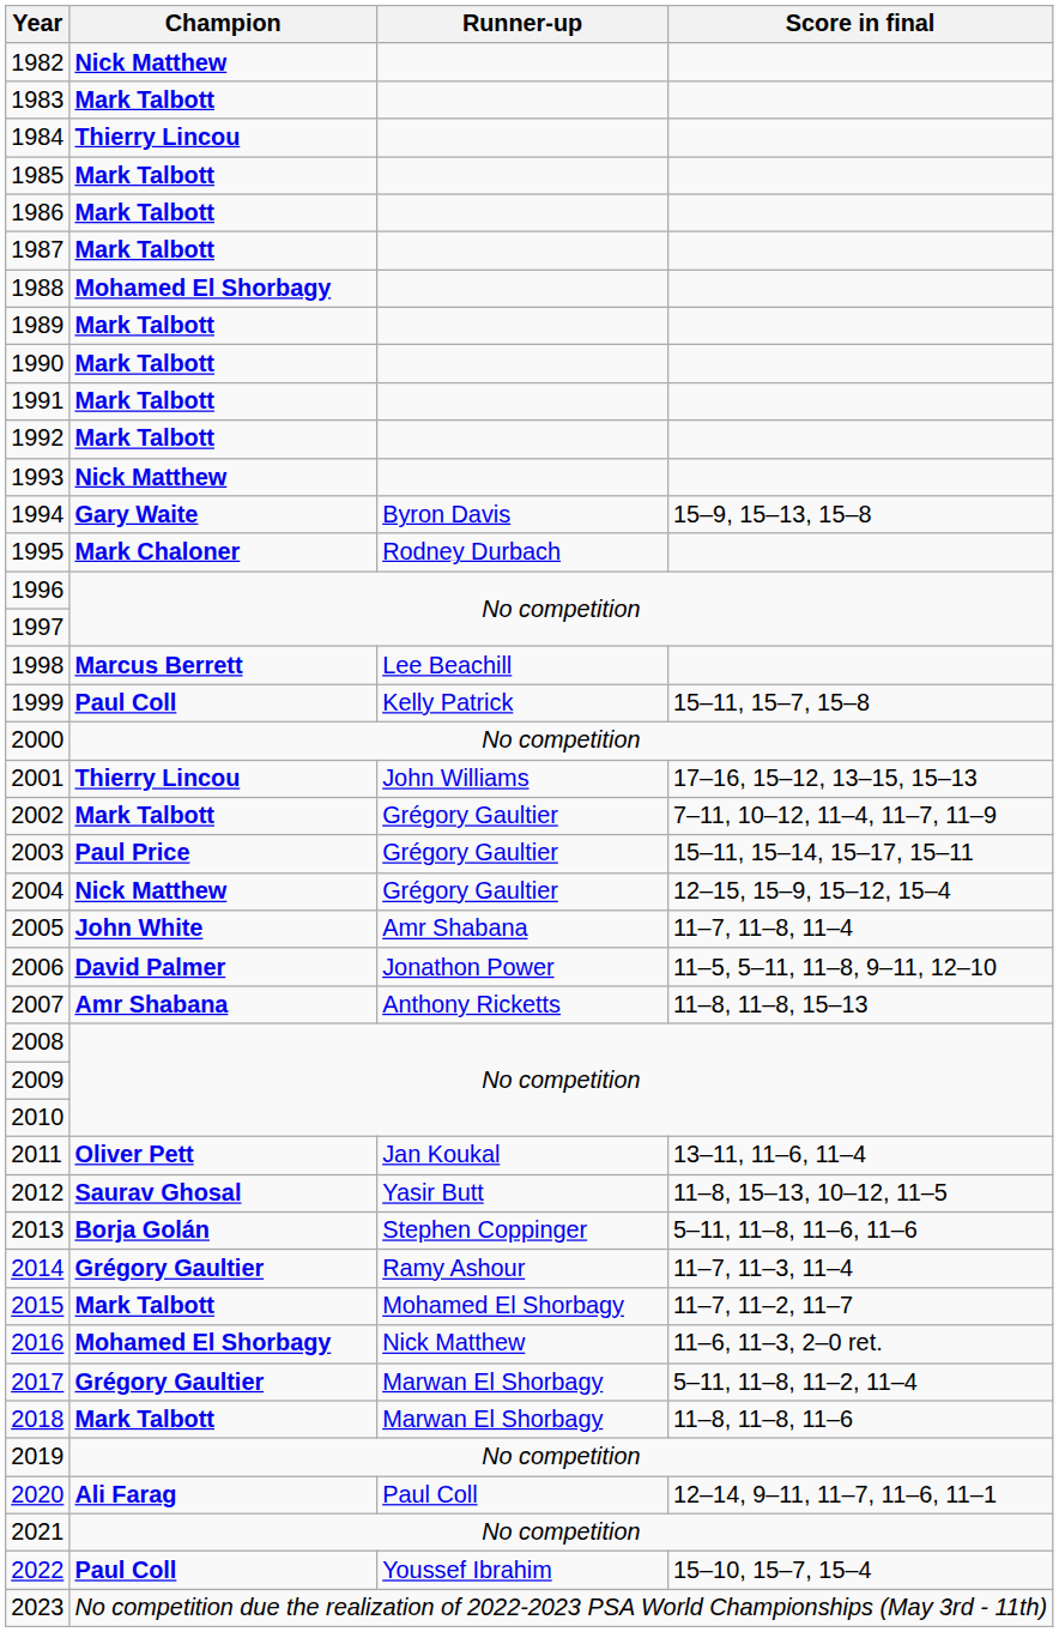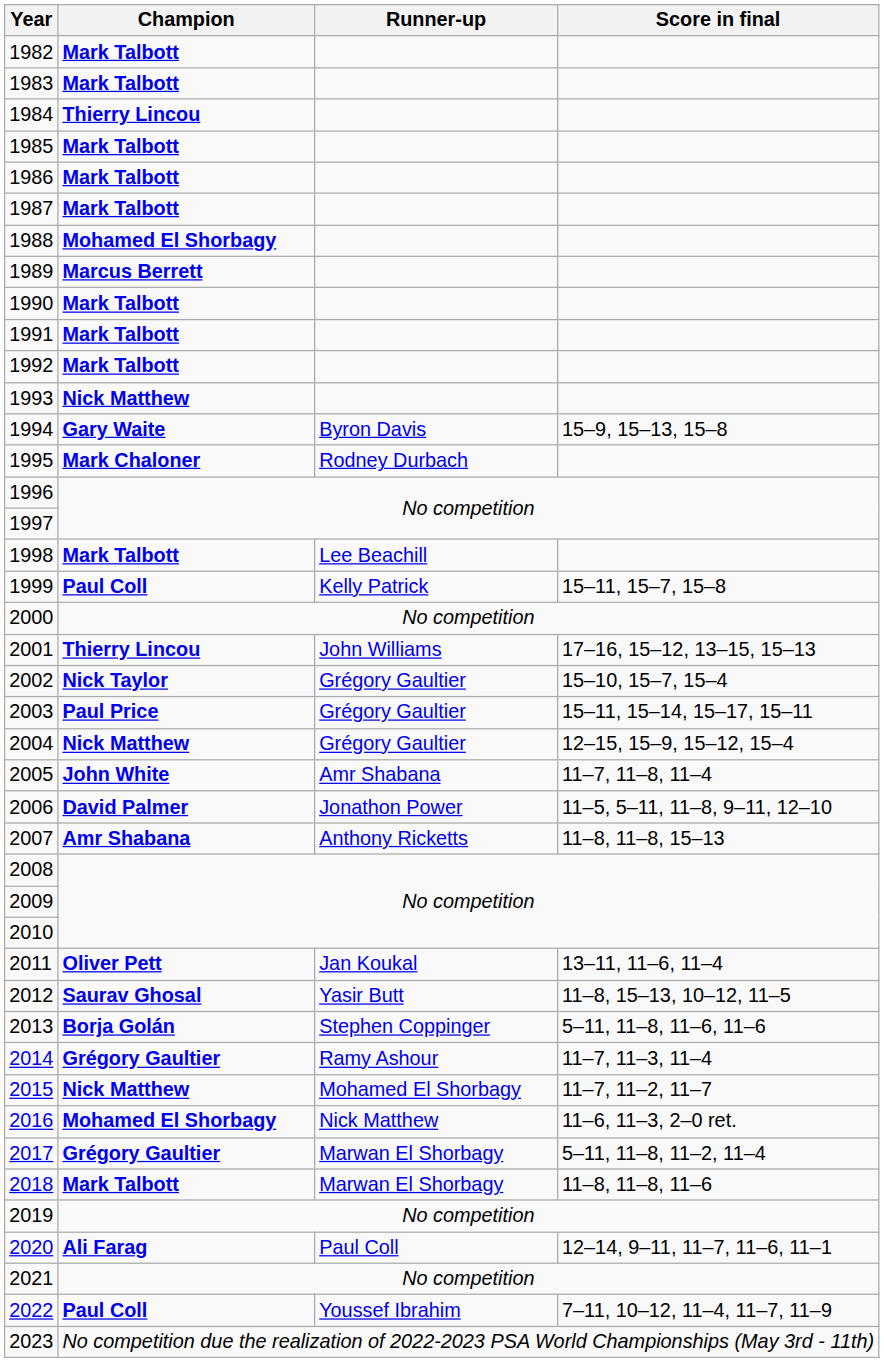 <table class="wikitable">
 <tr>
 <th>Year</th>
 <th>Champion</th>
 <th>Runner-up</th>
 <th>Score in final</th>
 </tr>
 <tr>
 <td>1982</td>
-<td> <strong><a href='#'>Nick Matthew</a></strong></td>
+<td> <strong><a href='#'>Mark Talbott</a></strong></td>
 <td></td>
 <td></td>
 </tr>
 <tr>
 <td>1983</td>
 <td> <strong><a href='#'>Mark Talbott</a></strong></td>
 <td></td>
 <td></td>
 </tr>
 <tr>
 <td>1984</td>
 <td> <strong><a href='#'>Thierry Lincou</a></strong></td>
 <td></td>
 <td></td>
 </tr>
 <tr>
 <td>1985</td>
 <td> <strong><a href='#'>Mark Talbott</a></strong></td>
 <td></td>
 <td></td>
 </tr>
 <tr>
 <td>1986</td>
 <td> <strong><a href='#'>Mark Talbott</a></strong></td>
 <td></td>
 <td></td>
 </tr>
 <tr>
 <td>1987</td>
 <td> <strong><a href='#'>Mark Talbott</a></strong></td>
 <td></td>
 <td></td>
 </tr>
 <tr>
 <td>1988</td>
 <td> <strong><a href='#'>Mohamed El Shorbagy</a></strong></td>
 <td></td>
 <td></td>
 </tr>
 <tr>
 <td>1989</td>
-<td> <strong><a href='#'>Mark Talbott</a></strong></td>
+<td> <strong><a href='#'>Marcus Berrett</a></strong></td>
 <td></td>
 <td></td>
 </tr>
 <tr>
 <td>1990</td>
 <td> <strong><a href='#'>Mark Talbott</a></strong></td>
 <td></td>
 <td></td>
 </tr>
 <tr>
 <td>1991</td>
 <td> <strong><a href='#'>Mark Talbott</a></strong></td>
 <td></td>
 <td></td>
 </tr>
 <tr>
 <td>1992</td>
 <td> <strong><a href='#'>Mark Talbott</a></strong></td>
 <td></td>
 <td></td>
 </tr>
 <tr>
 <td>1993</td>
 <td> <strong><a href='#'>Nick Matthew</a></strong></td>
 <td></td>
 <td></td>
 </tr>
 <tr>
 <td>1994</td>
 <td> <strong><a href='#'>Gary Waite</a></strong></td>
 <td> <a href='#'>Byron Davis</a></td>
 <td>15–9, 15–13, 15–8</td>
 </tr>
 <tr>
 <td>1995</td>
 <td> <strong><a href='#'>Mark Chaloner</a></strong></td>
 <td> <a href='#'>Rodney Durbach</a></td>
 <td></td>
 </tr>
 <tr>
 <td>1996</td>
 <td rowspan="2" colspan="3" align="center"><em>No competition</em></td>
 </tr>
 <tr>
 <td>1997</td>
 </tr>
 <tr>
 <td>1998</td>
-<td> <strong><a href='#'>Marcus Berrett</a></strong></td>
+<td> <strong><a href='#'>Mark Talbott</a></strong></td>
 <td> <a href='#'>Lee Beachill</a></td>
 <td></td>
 </tr>
 <tr>
 <td>1999</td>
 <td> <strong><a href='#'>Paul Coll</a></strong></td>
 <td> <a href='#'>Kelly Patrick</a></td>
 <td>15–11, 15–7, 15–8</td>
 </tr>
 <tr>
 <td>2000</td>
 <td colspan="3" align="center"><em>No competition</em></td>
 </tr>
 <tr>
 <td>2001</td>
 <td> <strong><a href='#'>Thierry Lincou</a></strong></td>
 <td> <a href='#'>John Williams</a></td>
 <td>17–16, 15–12, 13–15, 15–13</td>
 </tr>
 <tr>
 <td>2002</td>
-<td> <strong><a href='#'>Mark Talbott</a></strong></td>
+<td> <strong><a href='#'>Nick Taylor</a></strong></td>
 <td> <a href='#'>Grégory Gaultier</a></td>
-<td>7–11, 10–12, 11–4, 11–7, 11–9</td>
+<td>15–10, 15–7, 15–4</td>
 </tr>
 <tr>
 <td>2003</td>
 <td> <strong><a href='#'>Paul Price</a></strong></td>
 <td> <a href='#'>Grégory Gaultier</a></td>
 <td>15–11, 15–14, 15–17, 15–11</td>
 </tr>
 <tr>
 <td>2004</td>
 <td> <strong><a href='#'>Nick Matthew</a></strong></td>
 <td> <a href='#'>Grégory Gaultier</a></td>
 <td>12–15, 15–9, 15–12, 15–4</td>
 </tr>
 <tr>
 <td>2005</td>
 <td> <strong><a href='#'>John White</a></strong></td>
 <td> <a href='#'>Amr Shabana</a></td>
 <td>11–7, 11–8, 11–4</td>
 </tr>
 <tr>
 <td>2006</td>
 <td> <strong><a href='#'>David Palmer</a></strong></td>
 <td> <a href='#'>Jonathon Power</a></td>
 <td>11–5, 5–11, 11–8, 9–11, 12–10</td>
 </tr>
 <tr>
 <td>2007</td>
 <td> <strong><a href='#'>Amr Shabana</a></strong></td>
 <td> <a href='#'>Anthony Ricketts</a></td>
 <td>11–8, 11–8, 15–13</td>
 </tr>
 <tr>
 <td>2008</td>
 <td rowspan="3" colspan="3" align="center"><em>No competition</em></td>
 </tr>
 <tr>
 <td>2009</td>
 </tr>
 <tr>
 <td>2010</td>
 </tr>
 <tr>
 <td>2011</td>
 <td> <strong><a href='#'>Oliver Pett</a></strong></td>
 <td> <a href='#'>Jan Koukal</a></td>
 <td>13–11, 11–6, 11–4</td>
 </tr>
 <tr>
 <td>2012</td>
 <td> <strong><a href='#'>Saurav Ghosal</a></strong></td>
 <td> <a href='#'>Yasir Butt</a></td>
 <td>11–8, 15–13, 10–12, 11–5</td>
 </tr>
 <tr>
 <td>2013</td>
 <td> <strong><a href='#'>Borja Golán</a></strong></td>
 <td> <a href='#'>Stephen Coppinger</a></td>
 <td>5–11, 11–8, 11–6, 11–6</td>
 </tr>
 <tr>
 <td><a href='#'>2014</a></td>
 <td> <strong><a href='#'>Grégory Gaultier</a></strong></td>
 <td> <a href='#'>Ramy Ashour</a></td>
 <td>11–7, 11–3, 11–4</td>
 </tr>
 <tr>
 <td><a href='#'>2015</a></td>
-<td> <strong><a href='#'>Mark Talbott</a></strong></td>
+<td> <strong><a href='#'>Nick Matthew</a></strong></td>
 <td> <a href='#'>Mohamed El Shorbagy</a></td>
 <td>11–7, 11–2, 11–7</td>
 </tr>
 <tr>
 <td><a href='#'>2016</a></td>
 <td> <strong><a href='#'>Mohamed El Shorbagy</a></strong></td>
 <td> <a href='#'>Nick Matthew</a></td>
 <td>11–6, 11–3, 2–0 ret.</td>
 </tr>
 <tr>
 <td><a href='#'>2017</a></td>
 <td> <strong><a href='#'>Grégory Gaultier</a></strong></td>
 <td> <a href='#'>Marwan El Shorbagy</a></td>
 <td>5–11, 11–8, 11–2, 11–4</td>
 </tr>
 <tr>
 <td><a href='#'>2018</a></td>
 <td> <strong><a href='#'>Mark Talbott</a></strong></td>
 <td> <a href='#'>Marwan El Shorbagy</a></td>
 <td>11–8, 11–8, 11–6</td>
 </tr>
 <tr>
 <td>2019</td>
 <td colspan="3" align="center"><em>No competition</em></td>
 </tr>
 <tr>
 <td><a href='#'>2020</a></td>
 <td> <strong><a href='#'>Ali Farag</a></strong></td>
 <td> <a href='#'>Paul Coll</a></td>
 <td>12–14, 9–11, 11–7, 11–6, 11–1</td>
 </tr>
 <tr>
 <td>2021</td>
 <td colspan="3" align="center"><em>No competition</em></td>
 </tr>
 <tr>
 <td><a href='#'>2022</a></td>
 <td> <strong><a href='#'>Paul Coll</a></strong></td>
 <td> <a href='#'>Youssef Ibrahim</a></td>
-<td>15–10, 15–7, 15–4</td>
+<td>7–11, 10–12, 11–4, 11–7, 11–9</td>
 </tr>
 <tr>
 <td>2023</td>
 <td colspan="3"><em>No competition due the realization of 2022-2023 PSA World Championships (May 3rd - 11th)</em></td>
 </tr>
 </table>
